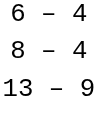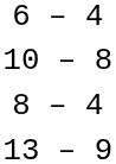 <table style="text-align:center">
 <tr>
 <th width=200></th>
 <th width=100></th>
 <th width=200></th>
 </tr>
 <tr>
 <td align=right><strong></strong></td>
 <td>6 – 4</td>
 <td align=left></td>
 </tr>
 <tr>
 <td align=right><strong></strong></td>
+<td>10 – 8</td>
+<td align=left></td>
+</tr>
+<tr>
+<td align=right><strong></strong></td>
 <td>8 – 4</td>
 <td align=left></td>
 </tr>
 <tr>
 <td align=right><strong></strong></td>
 <td>13 – 9</td>
 <td align=left></td>
 </tr>
 </table>
